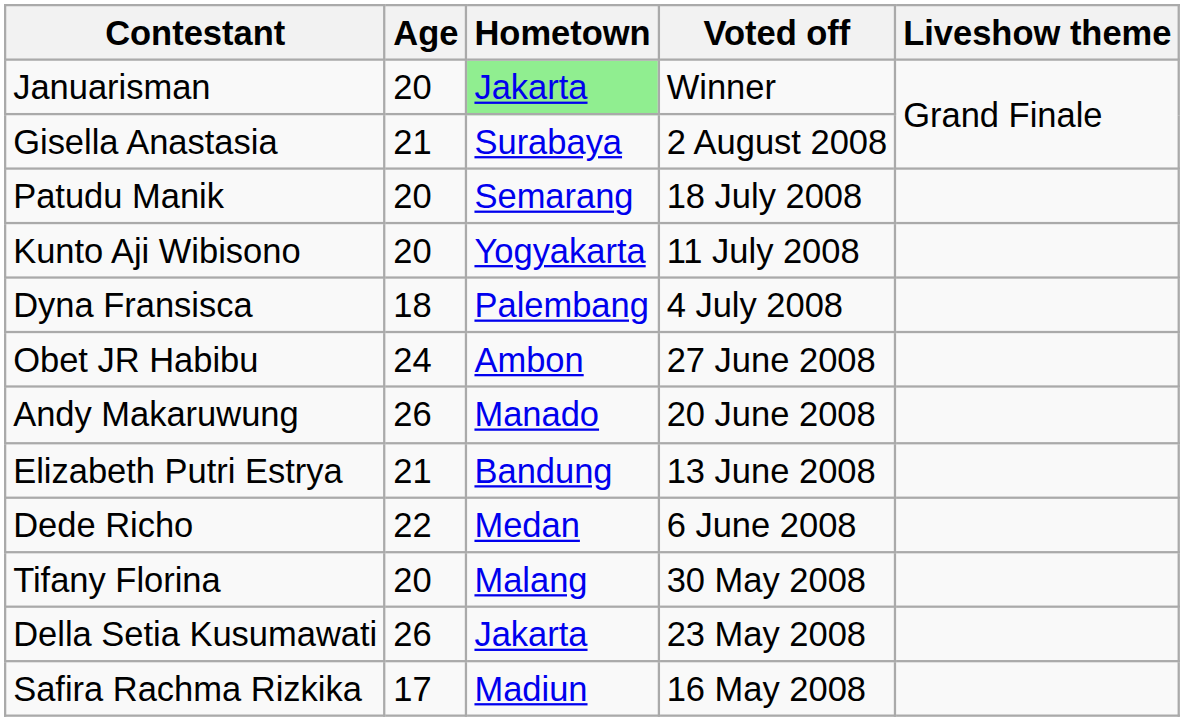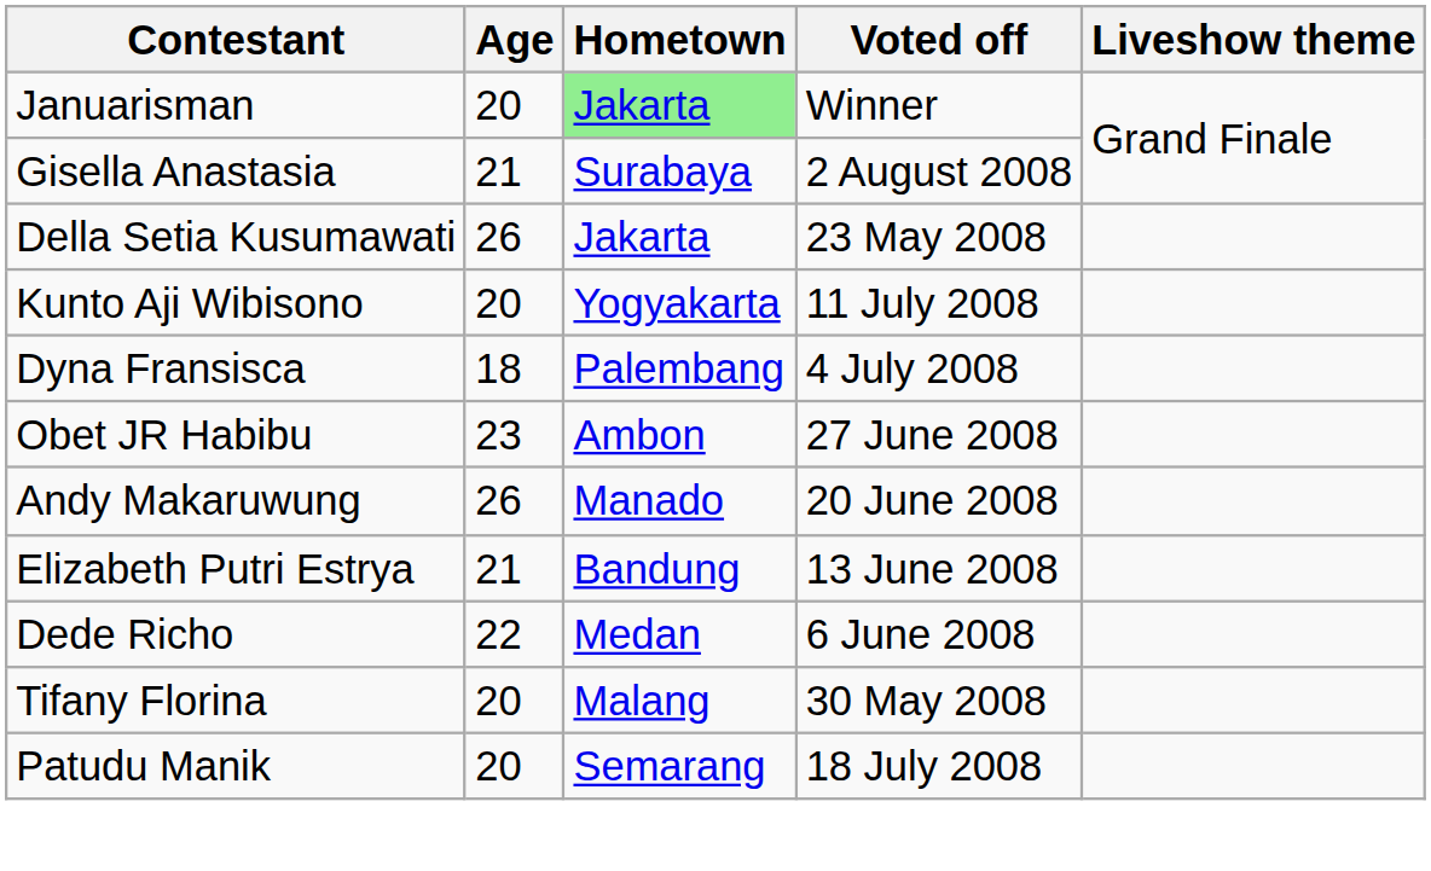 <table class="wikitable" style="font-size:95%;">
 <tr>
 <th>Contestant</th>
 <th>Age</th>
 <th>Hometown</th>
 <th>Voted off</th>
 <th>Liveshow theme</th>
 </tr>
 <tr>
 <td>Januarisman</td>
 <td>20</td>
 <td style="background: lightgreen;"><a href='#'>Jakarta</a></td>
 <td>Winner</td>
 <td rowspan = "2">Grand Finale</td>
 </tr>
 <tr>
 <td>Gisella Anastasia</td>
 <td>21</td>
 <td><a href='#'>Surabaya</a></td>
 <td>2 August 2008</td>
 </tr>
 <tr>
-<td>Patudu Manik</td>
-<td>20</td>
-<td><a href='#'>Semarang</a></td>
-<td>18 July 2008</td>
+<td>Della Setia Kusumawati</td>
+<td>26</td>
+<td><a href='#'>Jakarta</a></td>
+<td>23 May 2008</td>
 <td></td>
 </tr>
 <tr>
 <td>Kunto Aji Wibisono</td>
 <td>20</td>
 <td><a href='#'>Yogyakarta</a></td>
 <td>11 July 2008</td>
 <td></td>
 </tr>
 <tr>
 <td>Dyna Fransisca</td>
 <td>18</td>
 <td><a href='#'>Palembang</a></td>
 <td>4 July 2008</td>
 <td></td>
 </tr>
 <tr>
 <td>Obet JR Habibu</td>
-<td>24</td>
+<td>23</td>
 <td><a href='#'>Ambon</a></td>
 <td>27 June 2008</td>
 <td></td>
 </tr>
 <tr>
 <td>Andy Makaruwung</td>
 <td>26</td>
 <td><a href='#'>Manado</a></td>
 <td>20 June 2008</td>
 <td></td>
 </tr>
 <tr>
 <td>Elizabeth Putri Estrya</td>
 <td>21</td>
 <td><a href='#'>Bandung</a></td>
 <td>13 June 2008</td>
 <td></td>
 </tr>
 <tr>
 <td>Dede Richo</td>
 <td>22</td>
 <td><a href='#'>Medan</a></td>
 <td>6 June 2008</td>
 <td></td>
 </tr>
 <tr>
 <td>Tifany Florina</td>
 <td>20</td>
 <td><a href='#'>Malang</a></td>
 <td>30 May 2008</td>
 <td></td>
 </tr>
 <tr>
-<td>Della Setia Kusumawati</td>
-<td>26</td>
-<td><a href='#'>Jakarta</a></td>
-<td>23 May 2008</td>
-<td></td>
-</tr>
-<tr>
-<td>Safira Rachma Rizkika</td>
-<td>17</td>
-<td><a href='#'>Madiun</a></td>
-<td>16 May 2008</td>
+<td>Patudu Manik</td>
+<td>20</td>
+<td><a href='#'>Semarang</a></td>
+<td>18 July 2008</td>
 <td></td>
 </tr>
 </table>
